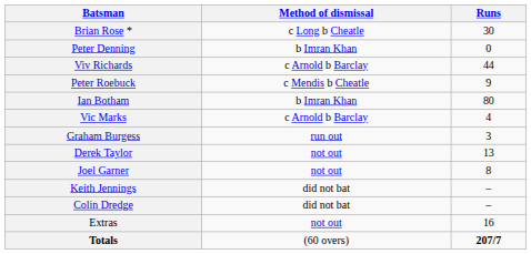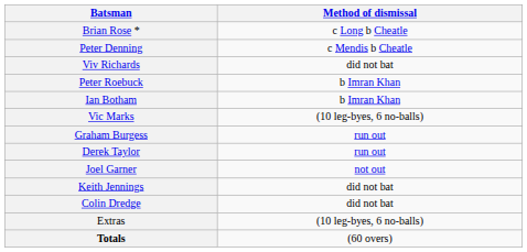 <table border="1" cellpadding="1" cellspacing="0" style="border: gray solid 1px; border-collapse: collapse; text-align: center; width: 60%;" class="wikitable">
 <tr>
 <th scope="col"><a href='#'>Batsman</a></th>
 <th scope="col"><a href='#'>Method of dismissal</a></th>
-<th scope="col"><a href='#'>Runs</a></th>
 </tr>
 <tr>
 <th scope="row" style="font-weight: normal;"><a href='#'>Brian Rose</a> *</th>
 <td>c <a href='#'>Long</a> b <a href='#'>Cheatle</a></td>
-<td>30</td>
 </tr>
 <tr>
 <th scope="row" style="font-weight: normal;"><a href='#'>Peter Denning</a></th>
-<td>b <a href='#'>Imran Khan</a></td>
-<td>0</td>
+<td>c <a href='#'>Mendis</a> b <a href='#'>Cheatle</a></td>
 </tr>
 <tr>
 <th scope="row" style="font-weight: normal;"><a href='#'>Viv Richards</a></th>
-<td>c <a href='#'>Arnold</a> b <a href='#'>Barclay</a></td>
-<td>44</td>
+<td>did not bat</td>
 </tr>
 <tr>
 <th scope="row" style="font-weight: normal;"><a href='#'>Peter Roebuck</a></th>
-<td>c <a href='#'>Mendis</a> b <a href='#'>Cheatle</a></td>
-<td>9</td>
+<td>b <a href='#'>Imran Khan</a></td>
 </tr>
 <tr>
 <th scope="row" style="font-weight: normal;"><a href='#'>Ian Botham</a></th>
 <td>b <a href='#'>Imran Khan</a></td>
-<td>80</td>
 </tr>
 <tr>
 <th scope="row" style="font-weight: normal;"><a href='#'>Vic Marks</a></th>
-<td>c <a href='#'>Arnold</a> b <a href='#'>Barclay</a></td>
-<td>4</td>
+<td>(10 leg-byes, 6 no-balls)</td>
 </tr>
 <tr>
 <th scope="row" style="font-weight: normal;"><a href='#'>Graham Burgess</a></th>
 <td><a href='#'>run out</a></td>
-<td>3</td>
 </tr>
 <tr>
 <th scope="row" style="font-weight: normal;"><a href='#'>Derek Taylor</a> </th>
-<td><a href='#'>not out</a></td>
-<td>13</td>
+<td><a href='#'>run out</a></td>
 </tr>
 <tr>
 <th scope="row" style="font-weight: normal;"><a href='#'>Joel Garner</a></th>
 <td><a href='#'>not out</a></td>
-<td>8</td>
 </tr>
 <tr>
 <th scope="row" style="font-weight: normal;"><a href='#'>Keith Jennings</a></th>
 <td>did not bat</td>
-<td>–</td>
 </tr>
 <tr>
 <th scope="row" style="font-weight: normal;"><a href='#'>Colin Dredge</a></th>
 <td>did not bat</td>
-<td>–</td>
 </tr>
 <tr>
 <th scope="row" style="font-weight: normal;">Extras</th>
-<td><a href='#'>not out</a></td>
-<td>16</td>
+<td>(10 leg-byes, 6 no-balls)</td>
 </tr>
 <tr>
 <th scope="row" style="font-weight: normal;"><strong>Totals</strong></th>
 <td>(60 overs)</td>
-<td><strong>207/7</strong></td>
 </tr>
 </table>
